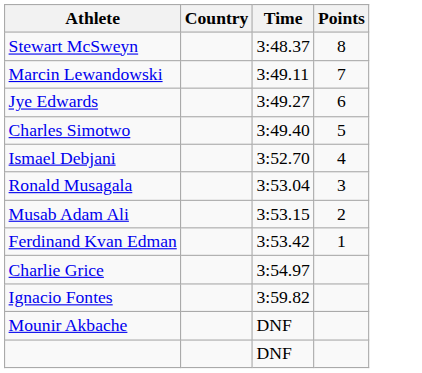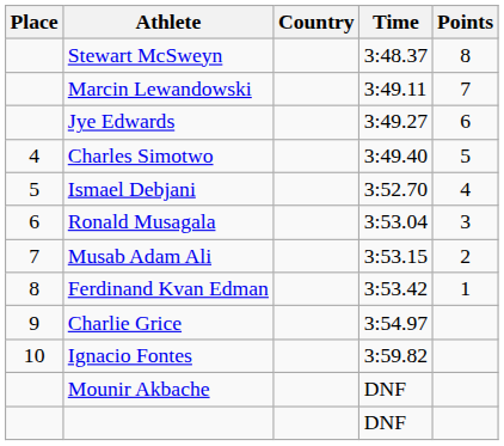 <table class="wikitable">
 <tr>
+<th>Place</th>
 <th>Athlete</th>
 <th>Country</th>
 <th>Time</th>
 <th>Points</th>
 </tr>
 <tr>
+<td align=center></td>
 <td><a href='#'>Stewart McSweyn</a></td>
 <td></td>
 <td>3:48.37</td>
 <td align=center>8</td>
 </tr>
 <tr>
+<td align=center></td>
 <td><a href='#'>Marcin Lewandowski</a></td>
 <td></td>
 <td>3:49.11</td>
 <td align=center>7</td>
 </tr>
 <tr>
+<td align=center></td>
 <td><a href='#'>Jye Edwards</a></td>
 <td></td>
 <td>3:49.27</td>
 <td align=center>6</td>
 </tr>
 <tr>
+<td align=center>4</td>
 <td><a href='#'>Charles Simotwo</a></td>
 <td></td>
 <td>3:49.40</td>
 <td align=center>5</td>
 </tr>
 <tr>
+<td align=center>5</td>
 <td><a href='#'>Ismael Debjani</a></td>
 <td></td>
 <td>3:52.70</td>
 <td align=center>4</td>
 </tr>
 <tr>
+<td align=center>6</td>
 <td><a href='#'>Ronald Musagala</a></td>
 <td></td>
 <td>3:53.04</td>
 <td align=center>3</td>
 </tr>
 <tr>
+<td align=center>7</td>
 <td><a href='#'>Musab Adam Ali</a></td>
 <td></td>
 <td>3:53.15</td>
 <td align=center>2</td>
 </tr>
 <tr>
+<td align=center>8</td>
 <td><a href='#'>Ferdinand Kvan Edman</a></td>
 <td></td>
 <td>3:53.42</td>
 <td align=center>1</td>
 </tr>
 <tr>
+<td align=center>9</td>
 <td><a href='#'>Charlie Grice</a></td>
 <td></td>
 <td>3:54.97</td>
 <td align=center></td>
 </tr>
 <tr>
+<td align=center>10</td>
 <td><a href='#'>Ignacio Fontes</a></td>
 <td></td>
 <td>3:59.82</td>
 <td align=center></td>
 </tr>
 <tr>
+<td align=center></td>
 <td><a href='#'>Mounir Akbache</a></td>
 <td></td>
 <td>DNF</td>
 <td align=center></td>
 </tr>
 <tr>
+<td align=center></td>
 <td></td>
 <td></td>
 <td>DNF</td>
 <td align=center></td>
 </tr>
 </table>
